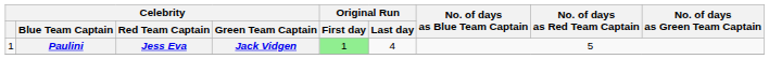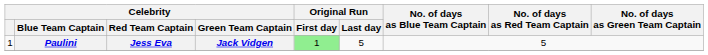 <table class="wikitable" style="margin:auto; text-align:center;">
 <tr>
 <th colspan="4">Celebrity</th>
 <th colspan="2">Original Run</th>
 <th rowspan="2">No. of days<br>as Blue Team Captain</th>
 <th rowspan="2">No. of days<br>as Red Team Captain</th>
 <th rowspan="2">No. of days<br>as Green Team Captain</th>
 </tr>
 <tr>
 <th colspan="1"></th>
 <th colspan="1">Blue Team Captain</th>
 <th colspan="1">Red Team Captain</th>
 <th colspan="1">Green Team Captain</th>
 <th>First day</th>
 <th>Last day</th>
 </tr>
 <tr>
 <td>1</td>
 <th><em><a href='#'>Paulini</a></em></th>
 <th><em><a href='#'>Jess Eva</a></em></th>
 <th><em><a href='#'>Jack Vidgen</a></em></th>
 <td style="background: lightgreen;">1</td>
-<td>4</td>
+<td>5</td>
 <td colspan="3">5</td>
 </tr>
 <tr>
 </tr>
 </table>
